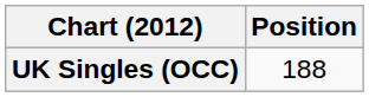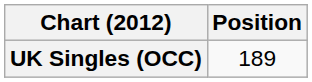 <table class="wikitable plainrowheaders" style="text-align:center">
 <tr>
 <th scope="col">Chart (2012)</th>
 <th scope="col">Position</th>
 </tr>
 <tr>
 <th scope="row">UK Singles (OCC)</th>
-<td>188</td>
+<td>189</td>
 </tr>
 </table>
